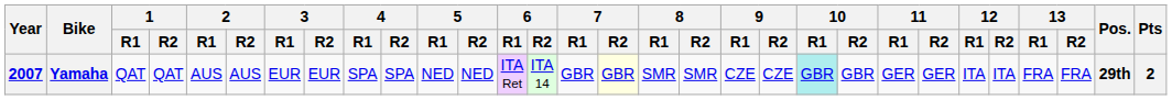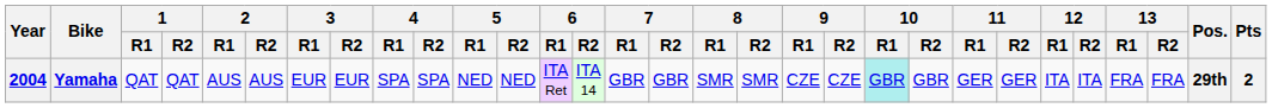 <table class="wikitable" style="text-align:center; font-size:90%">
 <tr>
 <th valign="middle" rowspan=2>Year</th>
 <th valign="middle" rowspan=2>Bike</th>
 <th colspan=2>1</th>
 <th colspan=2>2</th>
 <th colspan=2>3</th>
 <th colspan=2>4</th>
 <th colspan=2>5</th>
 <th colspan=2>6</th>
 <th colspan=2>7</th>
 <th colspan=2>8</th>
 <th colspan=2>9</th>
 <th colspan=2>10</th>
 <th colspan=2>11</th>
 <th colspan=2>12</th>
 <th colspan=2>13</th>
 <th rowspan=2>Pos.</th>
 <th rowspan=2>Pts</th>
 </tr>
 <tr>
 <th>R1</th>
 <th>R2</th>
 <th>R1</th>
 <th>R2</th>
 <th>R1</th>
 <th>R2</th>
 <th>R1</th>
 <th>R2</th>
 <th>R1</th>
 <th>R2</th>
 <th>R1</th>
 <th>R2</th>
 <th>R1</th>
 <th>R2</th>
 <th>R1</th>
 <th>R2</th>
 <th>R1</th>
 <th>R2</th>
 <th>R1</th>
 <th>R2</th>
 <th>R1</th>
 <th>R2</th>
 <th>R1</th>
 <th>R2</th>
 <th>R1</th>
 <th>R2</th>
 </tr>
 <tr>
-<th><a href='#'>2007</a></th>
+<th><a href='#'>2004</a></th>
 <th><a href='#'>Yamaha</a></th>
 <td><a href='#'>QAT</a></td>
 <td><a href='#'>QAT</a></td>
 <td><a href='#'>AUS</a></td>
 <td><a href='#'>AUS</a></td>
 <td><a href='#'>EUR</a></td>
 <td><a href='#'>EUR</a></td>
 <td><a href='#'>SPA</a></td>
 <td><a href='#'>SPA</a></td>
 <td><a href='#'>NED</a></td>
 <td><a href='#'>NED</a></td>
 <td style="background:#EFCFFF;"><a href='#'>ITA</a><br><small>Ret</small></td>
 <td style="background:#DFFFDF;"><a href='#'>ITA</a><br><small>14</small></td>
 <td><a href='#'>GBR</a></td>
-<td style="background: lightyellow;"><a href='#'>GBR</a></td>
+<td><a href='#'>GBR</a></td>
 <td><a href='#'>SMR</a></td>
 <td><a href='#'>SMR</a></td>
 <td><a href='#'>CZE</a></td>
 <td><a href='#'>CZE</a></td>
 <td style="background: paleturquoise;"><a href='#'>GBR</a></td>
 <td><a href='#'>GBR</a></td>
 <td><a href='#'>GER</a></td>
 <td><a href='#'>GER</a></td>
 <td><a href='#'>ITA</a></td>
 <td><a href='#'>ITA</a></td>
 <td><a href='#'>FRA</a></td>
 <td><a href='#'>FRA</a></td>
 <th>29th</th>
 <th>2</th>
 </tr>
 </table>
